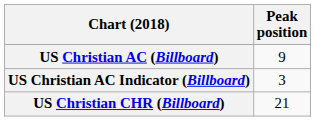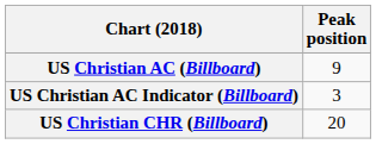 <table class="wikitable sortable plainrowheaders" style="text-align:center">
 <tr>
 <th scope="col">Chart (2018)</th>
 <th scope="col">Peak<br> position</th>
 </tr>
 <tr>
 </tr>
 <tr>
 </tr>
 <tr>
 </tr>
 <tr>
 <th scope="row">US <a href='#'>Christian AC</a> (<em><a href='#'>Billboard</a></em>)</th>
 <td>9</td>
 </tr>
 <tr>
 <th scope="row">US Christian AC Indicator (<em><a href='#'>Billboard</a></em>)</th>
 <td>3</td>
 </tr>
 <tr>
 <th scope="row">US <a href='#'>Christian CHR</a> (<em><a href='#'>Billboard</a></em>) </th>
-<td>21</td>
+<td>20</td>
 </tr>
 </table>
